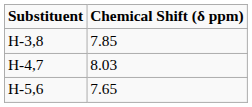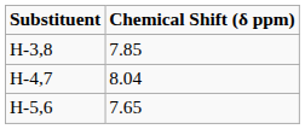 <table class="wikitable">
 <tr>
 <td><strong>Substituent</strong></td>
 <td><strong>Chemical Shift (δ ppm)</strong></td>
 </tr>
 <tr>
 <td>H-3,8</td>
 <td>7.85</td>
 </tr>
 <tr>
 <td>H-4,7</td>
-<td>8.03</td>
+<td>8.04</td>
 </tr>
 <tr>
 <td>H-5,6</td>
 <td>7.65</td>
 </tr>
 </table>
